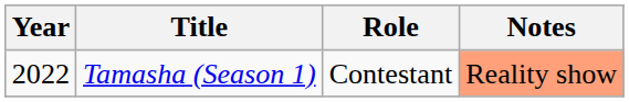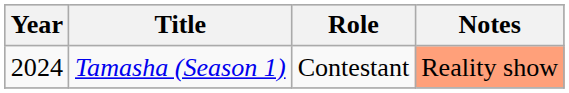 <table class="wikitable">
 <tr>
 <th>Year</th>
 <th>Title</th>
 <th>Role</th>
 <th>Notes</th>
 </tr>
 <tr>
-<td>2022</td>
+<td>2024</td>
 <td><em><a href='#'>Tamasha (Season 1)</a></em></td>
 <td>Contestant</td>
 <td style="background: lightsalmon;">Reality show</td>
 </tr>
 </table>
